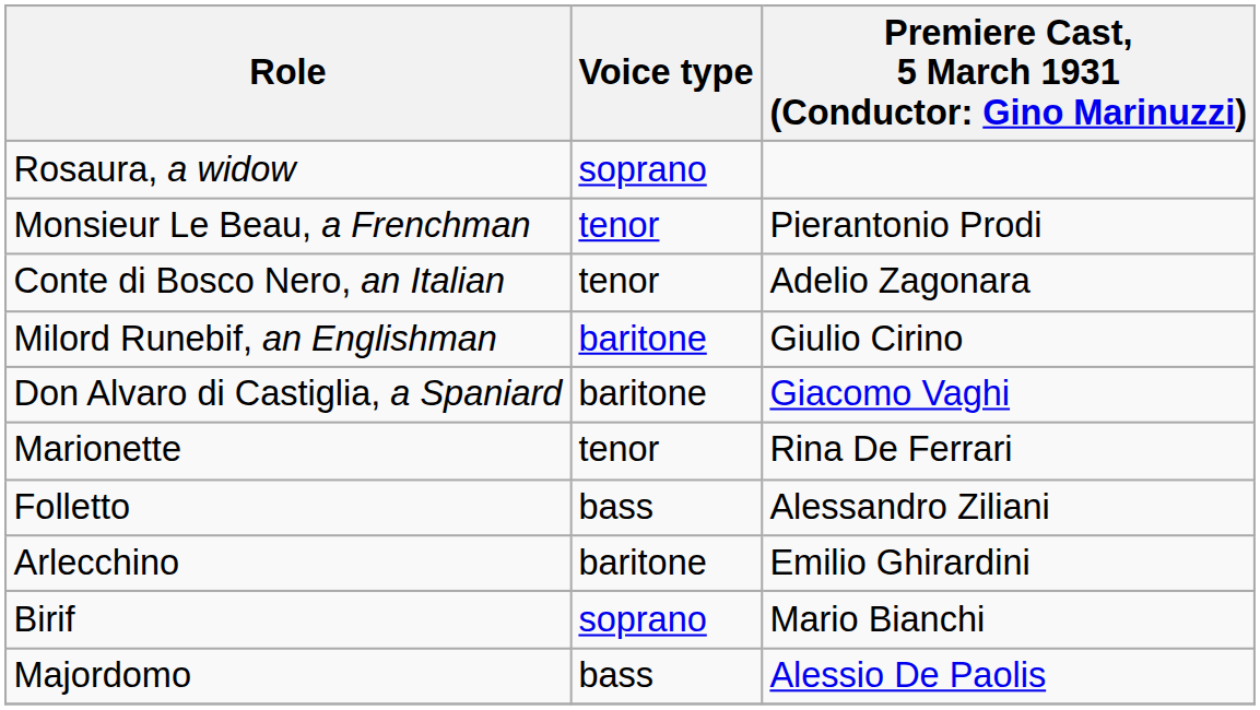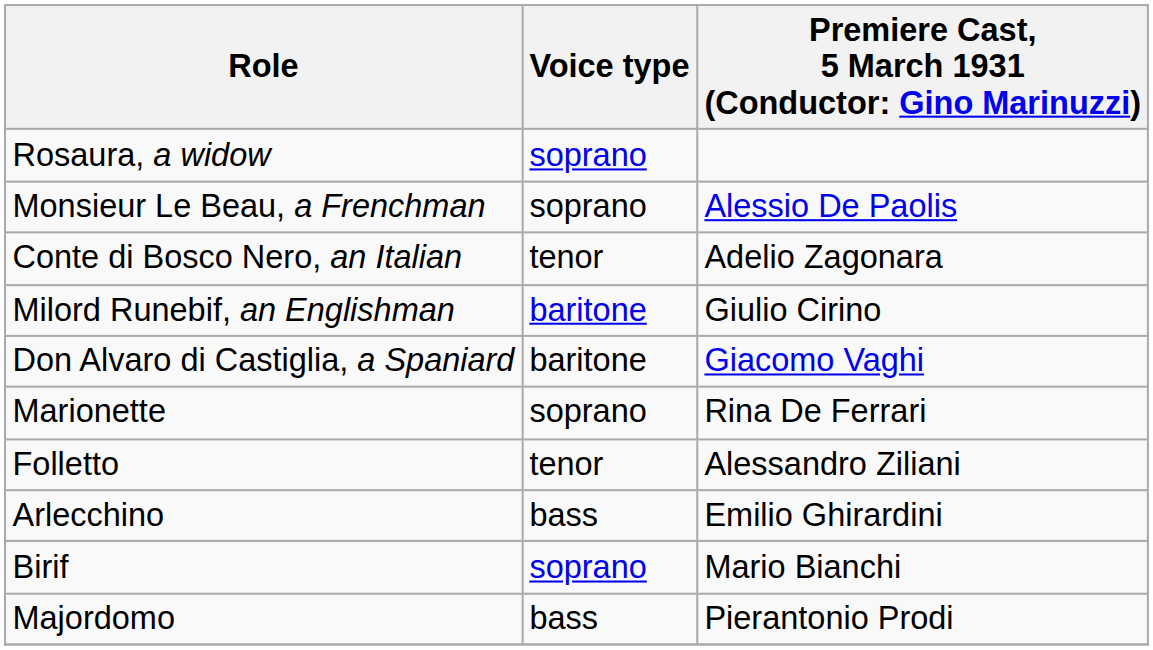 <table class="wikitable">
 <tr>
 <th>Role</th>
 <th>Voice type</th>
 <th>Premiere Cast, <br>5 March 1931<br>(Conductor: <a href='#'>Gino Marinuzzi</a>)</th>
 </tr>
 <tr>
 <td>Rosaura, <em>a widow</em></td>
 <td><a href='#'>soprano</a></td>
 <td></td>
 </tr>
 <tr>
 <td>Monsieur Le Beau, <em>a Frenchman</em></td>
-<td><a href='#'>tenor</a></td>
-<td>Pierantonio Prodi</td>
+<td>soprano</td>
+<td><a href='#'>Alessio De Paolis</a></td>
 </tr>
 <tr>
 <td>Conte di Bosco Nero, <em>an Italian</em></td>
 <td>tenor</td>
 <td>Adelio Zagonara</td>
 </tr>
 <tr>
 <td>Milord Runebif, <em>an Englishman</em></td>
 <td><a href='#'>baritone</a></td>
 <td>Giulio Cirino</td>
 </tr>
 <tr>
 <td>Don Alvaro di Castiglia, <em>a Spaniard</em></td>
 <td>baritone</td>
 <td><a href='#'>Giacomo Vaghi</a></td>
 </tr>
 <tr>
 <td>Marionette</td>
-<td>tenor</td>
+<td>soprano</td>
 <td>Rina De Ferrari</td>
 </tr>
 <tr>
 <td>Folletto</td>
-<td>bass</td>
+<td>tenor</td>
 <td>Alessandro Ziliani</td>
 </tr>
 <tr>
 <td>Arlecchino</td>
-<td>baritone</td>
+<td>bass</td>
 <td>Emilio Ghirardini</td>
 </tr>
 <tr>
 <td>Birif</td>
 <td><a href='#'>soprano</a></td>
 <td>Mario Bianchi</td>
 </tr>
 <tr>
 <td>Majordomo</td>
 <td>bass</td>
-<td><a href='#'>Alessio De Paolis</a></td>
+<td>Pierantonio Prodi</td>
 </tr>
 <tr>
 </tr>
 </table>
